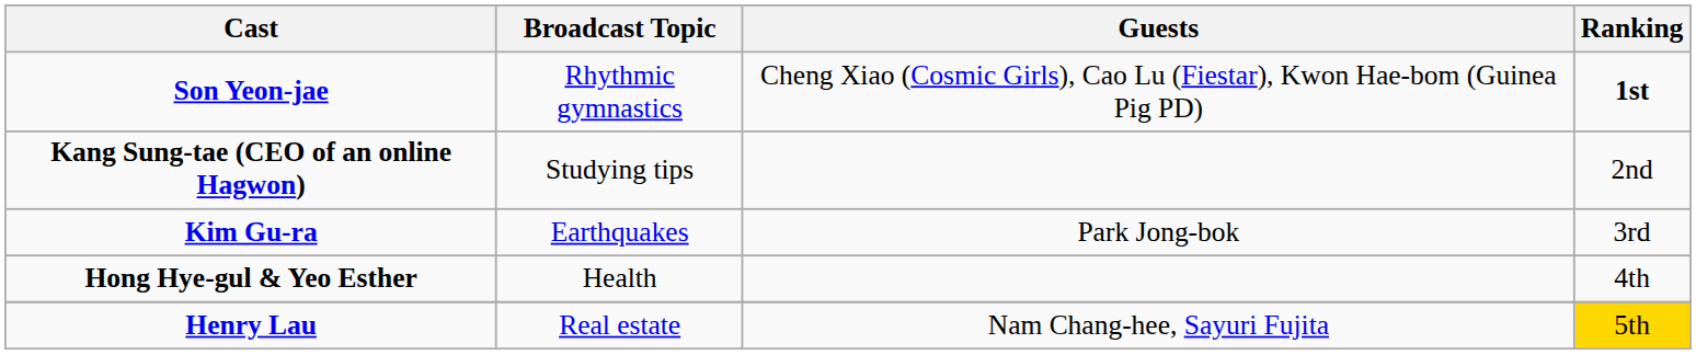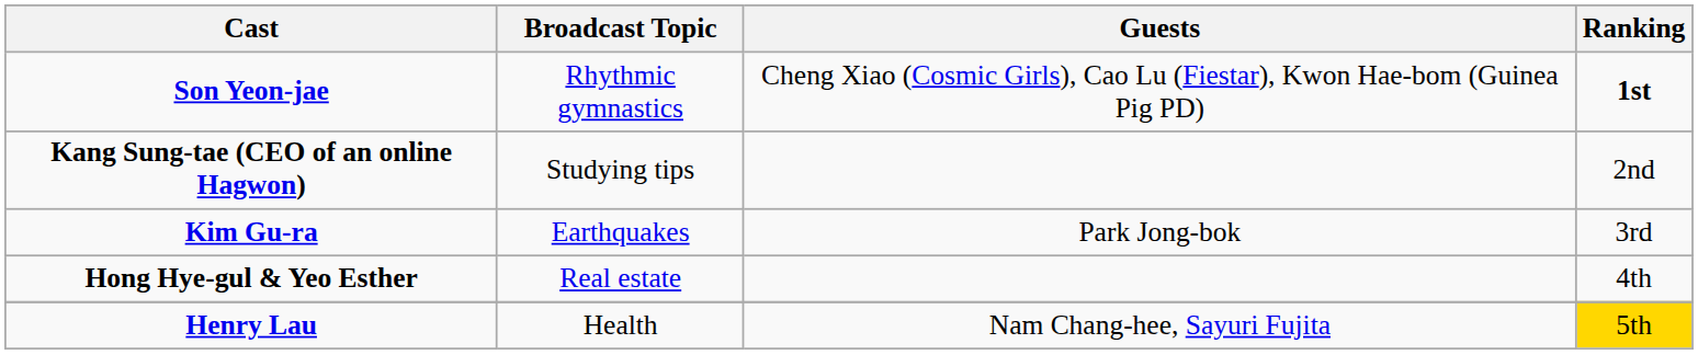 <table class="wikitable" style="font-size:90%;">
 <tr>
 <th>Cast</th>
 <th>Broadcast Topic</th>
 <th>Guests</th>
 <th>Ranking</th>
 </tr>
 <tr align="center">
 <td><strong><a href='#'>Son Yeon-jae</a></strong></td>
 <td><a href='#'>Rhythmic gymnastics</a></td>
 <td>Cheng Xiao (<a href='#'>Cosmic Girls</a>), Cao Lu (<a href='#'>Fiestar</a>), Kwon Hae-bom (Guinea Pig PD)</td>
 <td><strong>1st</strong></td>
 </tr>
 <tr align="center">
 <td><strong>Kang Sung-tae (CEO of an online <a href='#'>Hagwon</a>)</strong></td>
 <td>Studying tips</td>
 <td></td>
 <td>2nd</td>
 </tr>
 <tr align="center">
 <td><strong><a href='#'>Kim Gu-ra</a></strong></td>
 <td><a href='#'>Earthquakes</a></td>
 <td>Park Jong-bok</td>
 <td>3rd</td>
 </tr>
 <tr align="center">
 <td><strong>Hong Hye-gul & Yeo Esther</strong></td>
-<td>Health</td>
+<td><a href='#'>Real estate</a></td>
 <td></td>
 <td>4th</td>
 </tr>
 <tr>
 </tr>
 <tr align="center">
 <td><strong><a href='#'>Henry Lau</a></strong></td>
-<td><a href='#'>Real estate</a></td>
+<td>Health</td>
 <td>Nam Chang-hee, <a href='#'>Sayuri Fujita</a></td>
 <td style="background: gold;">5th</td>
 </tr>
 </table>
